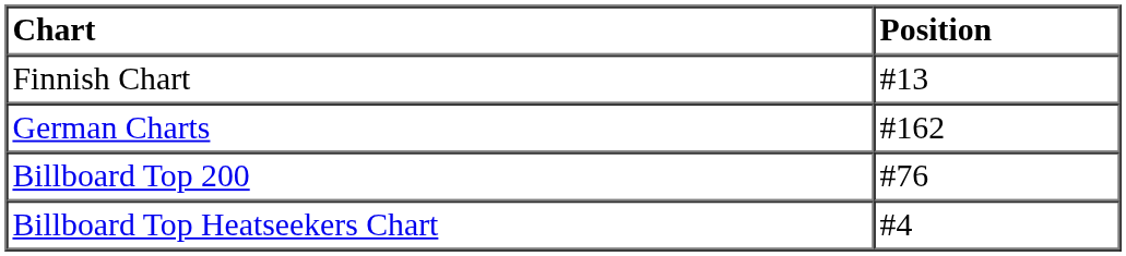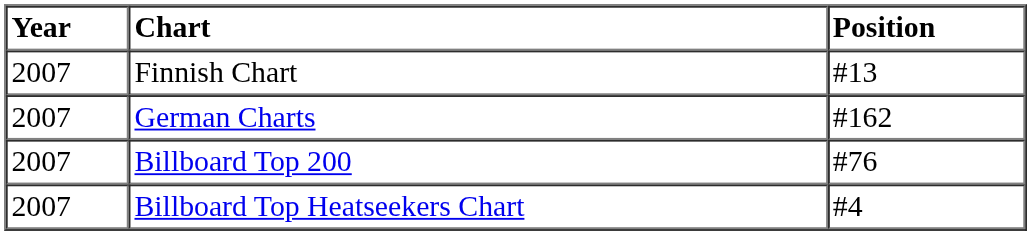 <table border=1 cellspacing=0 cellpadding=2 width="550">
 <tr>
+<th align="left" valign="top">Year</th>
 <th align="left" valign="top">Chart</th>
 <th align="left" valign="top">Position</th>
 </tr>
 <tr>
+<td align="left" valign="top">2007</td>
 <td align="left" valign="top">Finnish Chart</td>
 <td align="left" valign="top">#13</td>
 </tr>
 <tr>
+<td align="left" valign="top">2007</td>
 <td align="left" valign="top"><a href='#'>German Charts</a></td>
 <td align="left" valign="top">#162</td>
 </tr>
 <tr>
+<td align="left" valign="top">2007</td>
 <td align="left" valign="top"><a href='#'>Billboard Top 200</a></td>
 <td align="left" valign="top">#76</td>
 </tr>
 <tr>
+<td align="left" valign="top">2007</td>
 <td align="left" valign="top"><a href='#'>Billboard Top Heatseekers Chart</a></td>
 <td align="left" valign="top">#4</td>
 </tr>
 </table>
